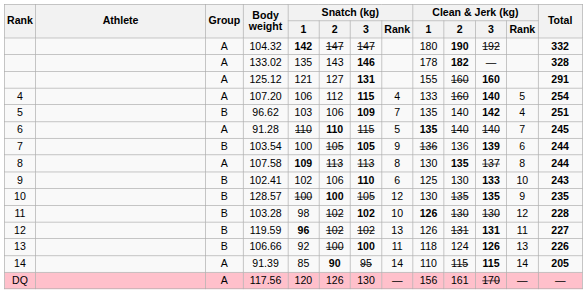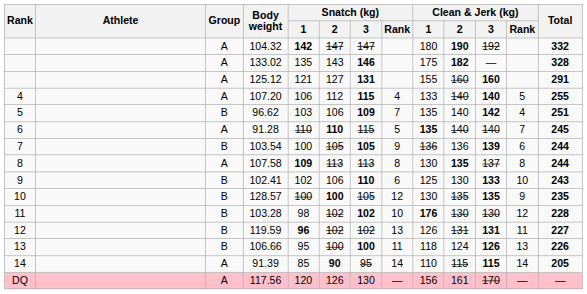 <table class = "wikitable" style="text-align:center;">
 <tr>
 <th rowspan=2 width=40>Rank</th>
 <th rowspan=2 width=250>Athlete</th>
 <th rowspan=2 width=50>Group</th>
 <th rowspan=2 width=60>Body weight</th>
 <th colspan=4>Snatch (kg)</th>
 <th colspan=4>Clean & Jerk (kg)</th>
 <th rowspan=2 width=60>Total</th>
 </tr>
 <tr>
 <th width=40>1</th>
 <th width=40>2</th>
 <th width=40>3</th>
 <th width=40>Rank</th>
 <th width=40>1</th>
 <th width=40>2</th>
 <th width=40>3</th>
 <th width=40>Rank</th>
 </tr>
 <tr>
 <td></td>
 <td align=left></td>
 <td>A</td>
 <td>104.32</td>
 <td><strong>142</strong></td>
 <td><s>147</s></td>
 <td><s>147</s></td>
 <td></td>
 <td>180</td>
 <td><strong>190</strong></td>
 <td><s>192</s></td>
 <td></td>
 <td><strong>332</strong></td>
 </tr>
 <tr>
 <td></td>
 <td align=left></td>
 <td>A</td>
 <td>133.02</td>
 <td>135</td>
 <td>143</td>
 <td><strong>146</strong></td>
 <td></td>
-<td>178</td>
+<td>175</td>
 <td><strong>182</strong></td>
 <td>—</td>
 <td></td>
 <td><strong>328</strong></td>
 </tr>
 <tr>
 <td></td>
 <td align=left></td>
 <td>A</td>
 <td>125.12</td>
 <td>121</td>
 <td>127</td>
 <td><strong>131</strong></td>
 <td></td>
 <td>155</td>
 <td><s>160</s></td>
 <td><strong>160</strong></td>
 <td></td>
 <td><strong>291</strong></td>
 </tr>
 <tr>
 <td>4</td>
 <td align=left></td>
 <td>A</td>
 <td>107.20</td>
 <td>106</td>
 <td>112</td>
 <td><strong>115</strong></td>
 <td>4</td>
 <td>133</td>
-<td><s>160</s></td>
+<td><s>140</s></td>
 <td><strong>140</strong></td>
 <td>5</td>
-<td><strong>254</strong></td>
+<td><strong>255</strong></td>
 </tr>
 <tr>
 <td>5</td>
 <td align=left></td>
 <td>B</td>
 <td>96.62</td>
 <td>103</td>
 <td>106</td>
 <td><strong>109</strong></td>
 <td>7</td>
 <td>135</td>
 <td>140</td>
 <td><strong>142</strong></td>
 <td>4</td>
 <td><strong>251</strong></td>
 </tr>
 <tr>
 <td>6</td>
 <td align=left></td>
 <td>A</td>
 <td>91.28</td>
 <td><s>110</s></td>
 <td><strong>110</strong></td>
 <td><s>115</s></td>
 <td>5</td>
 <td><strong>135</strong></td>
 <td><s>140</s></td>
 <td><s>140</s></td>
 <td>7</td>
 <td><strong>245</strong></td>
 </tr>
 <tr>
 <td>7</td>
 <td align=left></td>
 <td>B</td>
 <td>103.54</td>
 <td>100</td>
 <td><s>105</s></td>
 <td><strong>105</strong></td>
 <td>9</td>
 <td><s>136</s></td>
 <td>136</td>
 <td><strong>139</strong></td>
 <td>6</td>
 <td><strong>244</strong></td>
 </tr>
 <tr>
 <td>8</td>
 <td align=left></td>
 <td>A</td>
 <td>107.58</td>
 <td><strong>109</strong></td>
 <td><s>113</s></td>
 <td><s>113</s></td>
 <td>8</td>
 <td>130</td>
 <td><strong>135</strong></td>
 <td><s>137</s></td>
 <td>8</td>
 <td><strong>244</strong></td>
 </tr>
 <tr>
 <td>9</td>
 <td align=left></td>
 <td>B</td>
 <td>102.41</td>
 <td>102</td>
 <td>106</td>
 <td><strong>110</strong></td>
 <td>6</td>
 <td>125</td>
 <td>130</td>
 <td><strong>133</strong></td>
 <td>10</td>
 <td><strong>243</strong></td>
 </tr>
 <tr>
 <td>10</td>
 <td align=left></td>
 <td>B</td>
 <td>128.57</td>
 <td><s>100</s></td>
 <td><strong>100</strong></td>
 <td><s>105</s></td>
 <td>12</td>
 <td>130</td>
 <td><s>135</s></td>
 <td><strong>135</strong></td>
 <td>9</td>
 <td><strong>235</strong></td>
 </tr>
 <tr>
 <td>11</td>
 <td align=left></td>
 <td>B</td>
 <td>103.28</td>
 <td>98</td>
 <td><s>102</s></td>
 <td><strong>102</strong></td>
 <td>10</td>
-<td><strong>126</strong></td>
+<td><strong>176</strong></td>
 <td><s>130</s></td>
 <td><s>130</s></td>
 <td>12</td>
 <td><strong>228</strong></td>
 </tr>
 <tr>
 <td>12</td>
 <td align=left></td>
 <td>B</td>
 <td>119.59</td>
 <td><strong>96</strong></td>
 <td><s>102</s></td>
 <td><s>102</s></td>
 <td>13</td>
 <td>126</td>
 <td><s>131</s></td>
 <td><strong>131</strong></td>
 <td>11</td>
 <td><strong>227</strong></td>
 </tr>
 <tr>
 <td>13</td>
 <td align=left></td>
 <td>B</td>
 <td>106.66</td>
-<td>92</td>
+<td>95</td>
 <td><s>100</s></td>
 <td><strong>100</strong></td>
 <td>11</td>
 <td>118</td>
 <td>124</td>
 <td><strong>126</strong></td>
 <td>13</td>
 <td><strong>226</strong></td>
 </tr>
 <tr>
 <td>14</td>
 <td align=left></td>
 <td>A</td>
 <td>91.39</td>
 <td>85</td>
 <td><strong>90</strong></td>
 <td><s>95</s></td>
 <td>14</td>
 <td>110</td>
 <td><s>115</s></td>
 <td><strong>115</strong></td>
 <td>14</td>
 <td><strong>205</strong></td>
 </tr>
 <tr bgcolor=pink>
 <td>DQ</td>
 <td align=left></td>
 <td>A</td>
 <td>117.56</td>
 <td>120</td>
 <td>126</td>
 <td>130</td>
 <td>—</td>
 <td>156</td>
 <td>161</td>
 <td><s>170</s></td>
 <td>—</td>
 <td>—</td>
 </tr>
 </table>
